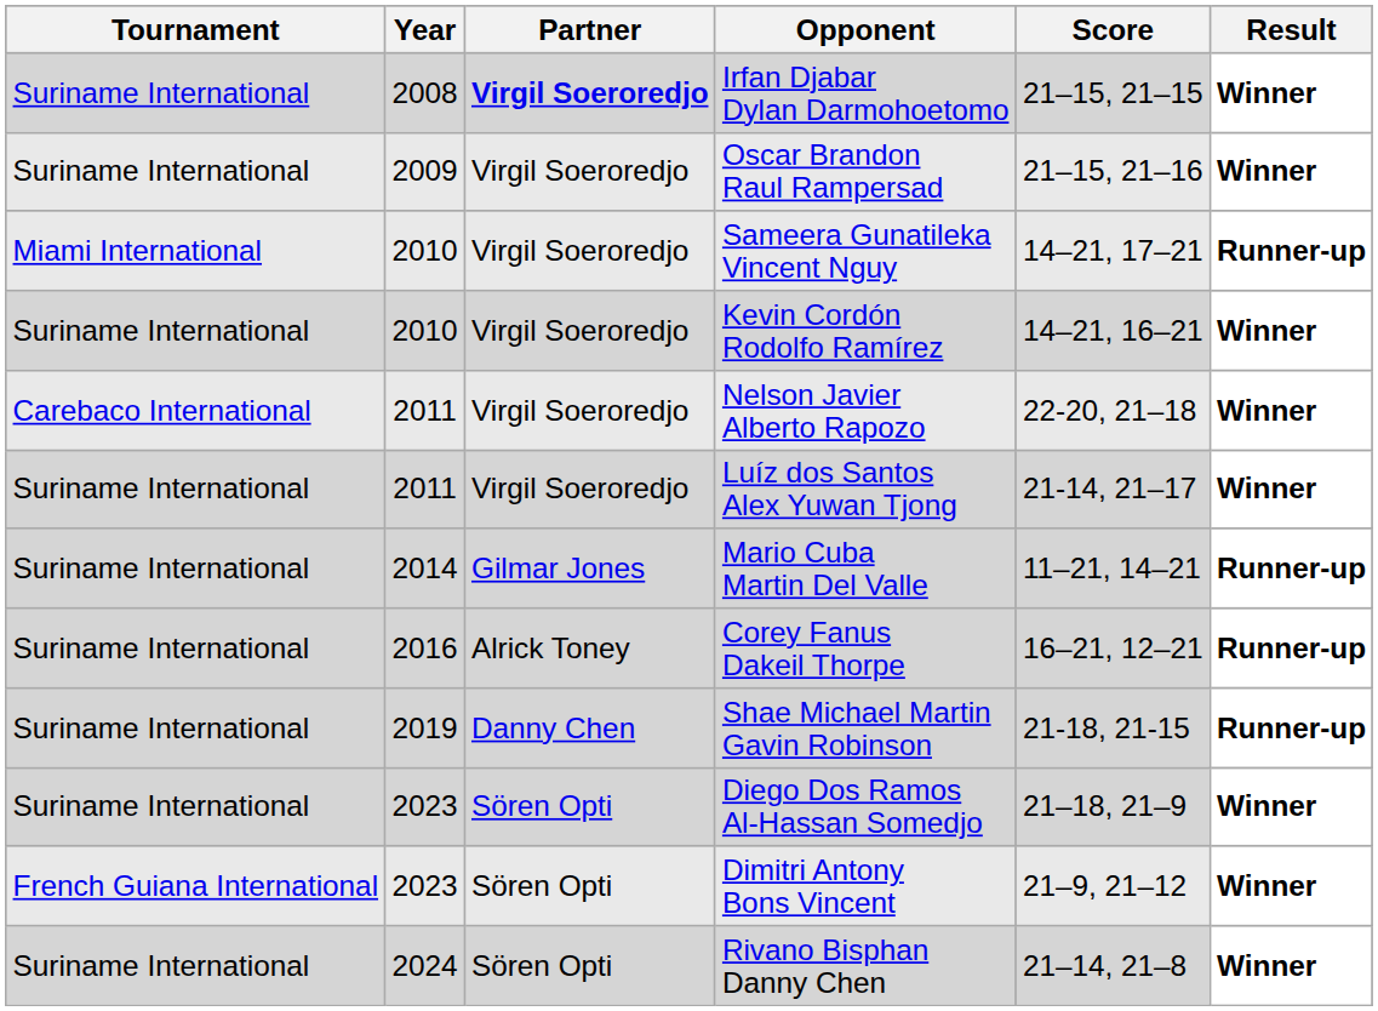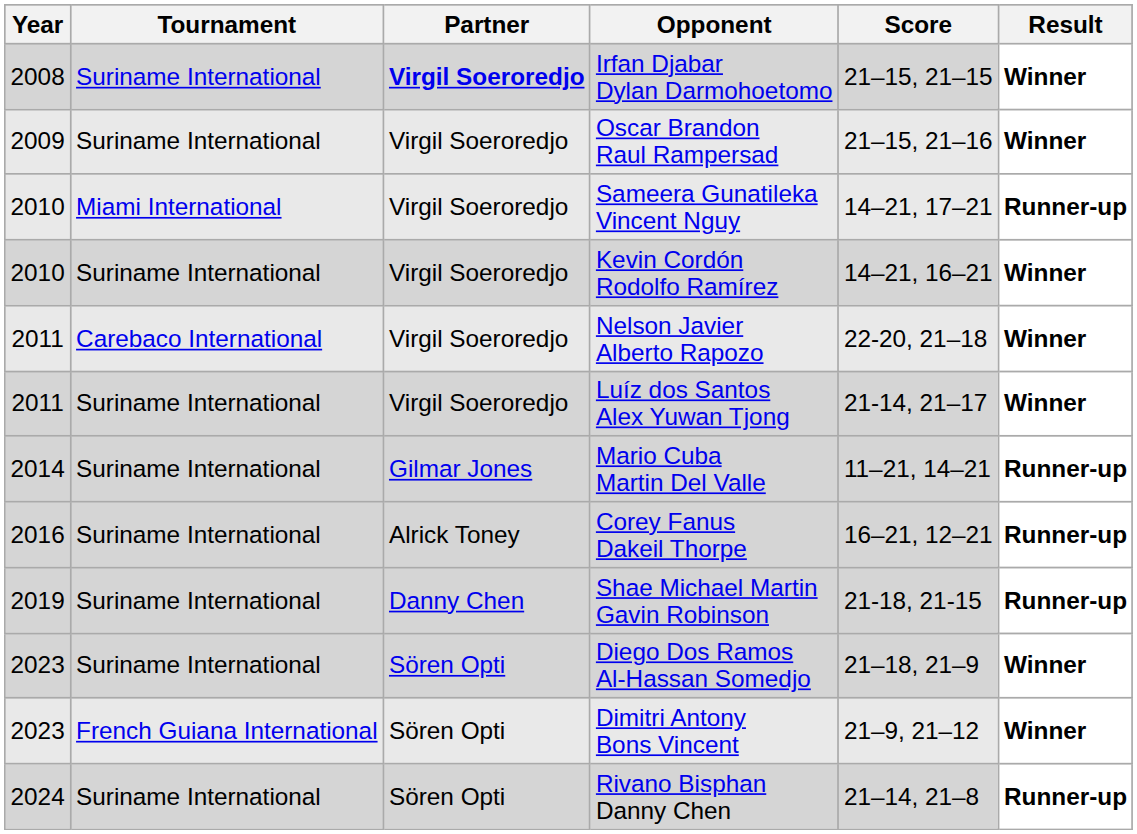 <table class="sortable wikitable" style="font-size: 90%;">
 <tr>
+<th>Year</th>
 <th>Tournament</th>
-<th>Year</th>
 <th>Partner</th>
 <th>Opponent</th>
 <th>Score</th>
 <th>Result</th>
 </tr>
 <tr style="background:#D5D5D5">
+<td align="center">2008</td>
 <td align="left"><a href='#'>Suriname International</a></td>
-<td align="center">2008</td>
 <td align="left"><strong> <a href='#'>Virgil Soeroredjo</a></strong></td>
 <td align="left"> <a href='#'>Irfan Djabar</a><br> <a href='#'>Dylan Darmohoetomo</a></td>
 <td align="left">21–15, 21–15</td>
 <td style="text-align:left; background:white"> <strong>Winner</strong></td>
 </tr>
 <tr style="background:#E9E9E9">
+<td align="center">2009</td>
 <td align="left">Suriname International</td>
-<td align="center">2009</td>
 <td align="left"> Virgil Soeroredjo</td>
 <td align="left"> <a href='#'>Oscar Brandon</a><br>  <a href='#'>Raul Rampersad</a></td>
 <td align="left">21–15, 21–16</td>
 <td style="text-align:left; background:white"> <strong>Winner</strong></td>
 </tr>
 <tr style="background:#E9E9E9">
+<td align="center">2010</td>
 <td align="left"><a href='#'>Miami International</a></td>
-<td align="center">2010</td>
 <td align="left"> Virgil Soeroredjo</td>
 <td align="left"> <a href='#'>Sameera Gunatileka</a> <br>  <a href='#'>Vincent Nguy</a></td>
 <td align="left">14–21, 17–21</td>
 <td style="text-align:left; background:white"> <strong>Runner-up</strong></td>
 </tr>
 <tr style="background:#D5D5D5">
+<td align="center">2010</td>
 <td align="left">Suriname International</td>
-<td align="center">2010</td>
 <td align="left"> Virgil Soeroredjo</td>
 <td align="left"> <a href='#'>Kevin Cordón</a> <br>  <a href='#'>Rodolfo Ramírez</a></td>
 <td align="left">14–21, 16–21</td>
 <td style="text-align:left; background:white"> <strong>Winner</strong></td>
 </tr>
 <tr style="background:#E9E9E9">
+<td align="center">2011</td>
 <td align="left"><a href='#'>Carebaco International</a></td>
-<td align="center">2011</td>
 <td align="left"> Virgil Soeroredjo</td>
 <td align="left"> <a href='#'>Nelson Javier</a> <br>  <a href='#'>Alberto Rapozo</a></td>
 <td align="left">22-20, 21–18</td>
 <td style="text-align:left; background:white"> <strong>Winner</strong></td>
 </tr>
 <tr style="background:#D5D5D5">
+<td align="center">2011</td>
 <td align="left">Suriname International</td>
-<td align="center">2011</td>
 <td align="left"> Virgil Soeroredjo</td>
 <td align="left"> <a href='#'>Luíz dos Santos</a> <br>  <a href='#'>Alex Yuwan Tjong</a></td>
 <td align="left">21-14, 21–17</td>
 <td style="text-align:left; background:white"> <strong>Winner</strong></td>
 </tr>
 <tr style="background:#D5D5D5">
+<td align="center">2014</td>
 <td align="left">Suriname International</td>
-<td align="center">2014</td>
 <td align="left"> <a href='#'>Gilmar Jones</a></td>
 <td align="left"> <a href='#'>Mario Cuba</a> <br>  <a href='#'>Martin Del Valle</a></td>
 <td align="left">11–21, 14–21</td>
 <td style="text-align:left; background:white"> <strong>Runner-up</strong></td>
 </tr>
 <tr style="background:#D5D5D5">
+<td align="center">2016</td>
 <td align="left">Suriname International</td>
-<td align="center">2016</td>
 <td align="left"> Alrick Toney</td>
 <td align="left"> <a href='#'>Corey Fanus</a> <br>  <a href='#'>Dakeil Thorpe</a></td>
 <td align="left">16–21, 12–21</td>
 <td style="text-align:left; background:white"> <strong>Runner-up</strong></td>
 </tr>
 <tr style="background:#D5D5D5">
+<td align="center">2019</td>
 <td align="left">Suriname International</td>
-<td align="center">2019</td>
 <td align="left"> <a href='#'>Danny Chen</a></td>
 <td align="left"> <a href='#'>Shae Michael Martin</a> <br>  <a href='#'>Gavin Robinson</a></td>
 <td align="left">21-18, 21-15</td>
 <td style="text-align:left; background:white"> <strong>Runner-up</strong></td>
 </tr>
 <tr style="background:#D5D5D5">
+<td align="center">2023</td>
 <td align="left">Suriname International</td>
-<td align="center">2023</td>
 <td align="left"> <a href='#'>Sören Opti</a></td>
 <td align="left"> <a href='#'>Diego Dos Ramos</a><br> <a href='#'>Al-Hassan Somedjo</a></td>
 <td align="left">21–18, 21–9</td>
 <td style="text-align:left; background:white"> <strong>Winner</strong></td>
 </tr>
 <tr style="background:#E9E9E9">
+<td align="center">2023</td>
 <td align="left"><a href='#'>French Guiana International</a></td>
-<td align="center">2023</td>
 <td align="left"> Sören Opti</td>
 <td align="left"> <a href='#'>Dimitri Antony</a><br> <a href='#'>Bons Vincent</a></td>
 <td align="left">21–9, 21–12</td>
 <td style="text-align:left; background:white"> <strong>Winner</strong></td>
 </tr>
 <tr style="background:#D5D5D5">
+<td align="center">2024</td>
 <td align="left">Suriname International</td>
-<td align="center">2024</td>
 <td align="left"> Sören Opti</td>
 <td align="left"> <a href='#'>Rivano Bisphan</a><br> Danny Chen</td>
 <td align="left">21–14, 21–8</td>
-<td style="text-align:left; background:white"> <strong>Winner</strong></td>
+<td style="text-align:left; background:white"> <strong>Runner-up</strong></td>
 </tr>
 </table>
